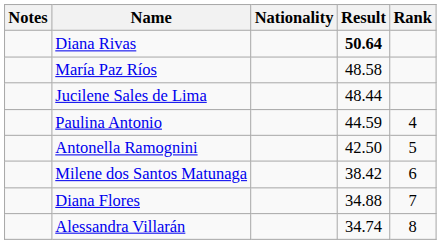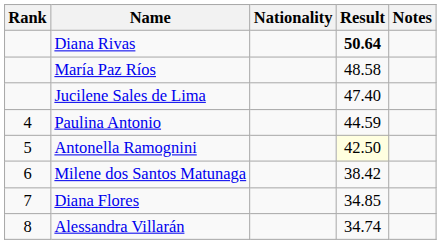 <table class="wikitable sortable" style="text-align:center">
 <tr>
-<th>Notes</th>
+<th>Rank</th>
 <th>Name</th>
 <th>Nationality</th>
 <th>Result</th>
-<th>Rank</th>
+<th>Notes</th>
 </tr>
 <tr>
-<td></td>
+<td align=center></td>
 <td align=left><a href='#'>Diana Rivas</a></td>
 <td align=left></td>
 <td><strong>50.64</strong></td>
-<td align=center></td>
+<td></td>
 </tr>
 <tr>
-<td></td>
+<td align=center></td>
 <td align=left><a href='#'>María Paz Ríos</a></td>
 <td align=left></td>
 <td>48.58</td>
-<td align=center></td>
+<td></td>
 </tr>
 <tr>
-<td></td>
+<td align=center></td>
 <td align=left><a href='#'>Jucilene Sales de Lima</a></td>
 <td align=left></td>
-<td>48.44</td>
-<td align=center></td>
+<td>47.40</td>
+<td></td>
 </tr>
 <tr>
-<td></td>
+<td align=center>4</td>
 <td align=left><a href='#'>Paulina Antonio</a></td>
 <td align=left></td>
 <td>44.59</td>
-<td align=center>4</td>
+<td></td>
 </tr>
 <tr>
-<td></td>
+<td align=center>5</td>
 <td align=left><a href='#'>Antonella Ramognini</a></td>
 <td align=left></td>
-<td>42.50</td>
-<td align=center>5</td>
+<td style="background: lightyellow;">42.50</td>
+<td></td>
 </tr>
 <tr>
-<td></td>
+<td align=center>6</td>
 <td align=left><a href='#'>Milene dos Santos Matunaga</a></td>
 <td align=left></td>
 <td>38.42</td>
-<td align=center>6</td>
+<td></td>
 </tr>
 <tr>
-<td></td>
+<td align=center>7</td>
 <td align=left><a href='#'>Diana Flores</a></td>
 <td align=left></td>
-<td>34.88</td>
-<td align=center>7</td>
+<td>34.85</td>
+<td></td>
 </tr>
 <tr>
-<td></td>
+<td align=center>8</td>
 <td align=left><a href='#'>Alessandra Villarán</a></td>
 <td align=left></td>
 <td>34.74</td>
-<td align=center>8</td>
+<td></td>
 </tr>
 </table>
